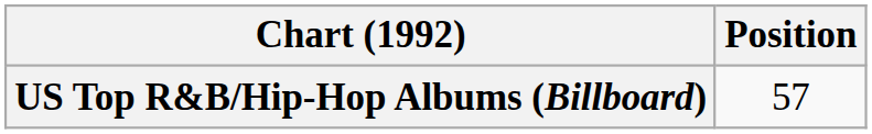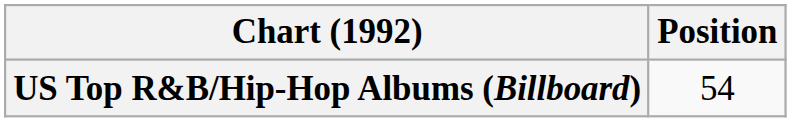 <table class="wikitable plainrowheaders" style="text-align:center">
 <tr>
 <th scope="col">Chart (1992)</th>
 <th scope="col">Position</th>
 </tr>
 <tr>
 <th scope="row">US Top R&B/Hip-Hop Albums (<em>Billboard</em>)</th>
-<td>57</td>
+<td>54</td>
 </tr>
 </table>
